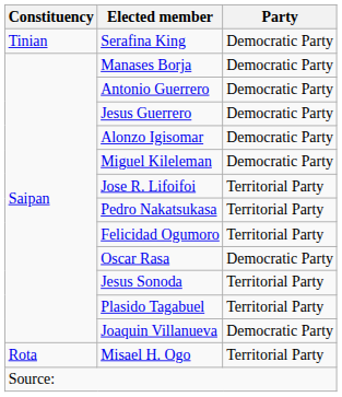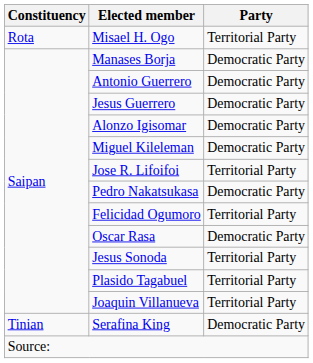 <table class=wikitable>
 <tr>
 <th>Constituency</th>
 <th>Elected member</th>
 <th>Party</th>
 </tr>
 <tr>
-<td><a href='#'>Tinian</a></td>
-<td><a href='#'>Serafina King</a></td>
-<td>Democratic Party</td>
+<td><a href='#'>Rota</a></td>
+<td><a href='#'>Misael H. Ogo</a></td>
+<td>Territorial Party</td>
 </tr>
 <tr>
 <td rowspan=12><a href='#'>Saipan</a></td>
 <td><a href='#'>Manases Borja</a></td>
 <td>Democratic Party</td>
 </tr>
 <tr>
 <td><a href='#'>Antonio Guerrero</a></td>
 <td>Democratic Party</td>
 </tr>
 <tr>
 <td><a href='#'>Jesus Guerrero</a></td>
 <td>Democratic Party</td>
 </tr>
 <tr>
 <td><a href='#'>Alonzo Igisomar</a></td>
 <td>Democratic Party</td>
 </tr>
 <tr>
 <td><a href='#'>Miguel Kileleman</a></td>
 <td>Democratic Party</td>
 </tr>
 <tr>
 <td><a href='#'>Jose R. Lifoifoi</a></td>
 <td>Territorial Party</td>
 </tr>
 <tr>
 <td><a href='#'>Pedro Nakatsukasa</a></td>
-<td>Territorial Party</td>
+<td>Democratic Party</td>
 </tr>
 <tr>
 <td><a href='#'>Felicidad Ogumoro</a></td>
 <td>Territorial Party</td>
 </tr>
 <tr>
 <td><a href='#'>Oscar Rasa</a></td>
 <td>Democratic Party</td>
 </tr>
 <tr>
 <td><a href='#'>Jesus Sonoda</a></td>
 <td>Territorial Party</td>
 </tr>
 <tr>
 <td><a href='#'>Plasido Tagabuel</a></td>
 <td>Territorial Party</td>
 </tr>
 <tr>
 <td><a href='#'>Joaquin Villanueva</a></td>
-<td>Democratic Party</td>
+<td>Territorial Party</td>
 </tr>
 <tr>
-<td><a href='#'>Rota</a></td>
-<td><a href='#'>Misael H. Ogo</a></td>
-<td>Territorial Party</td>
+<td><a href='#'>Tinian</a></td>
+<td><a href='#'>Serafina King</a></td>
+<td>Democratic Party</td>
 </tr>
 <tr>
 <td colspan=3>Source: </td>
 </tr>
 </table>
